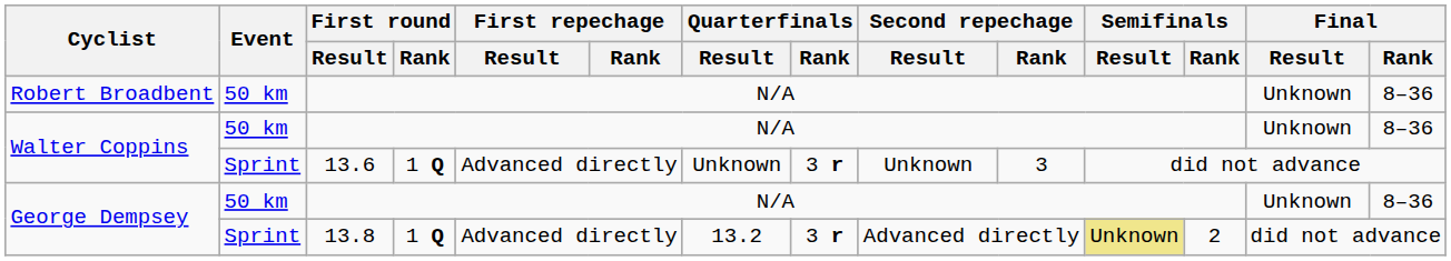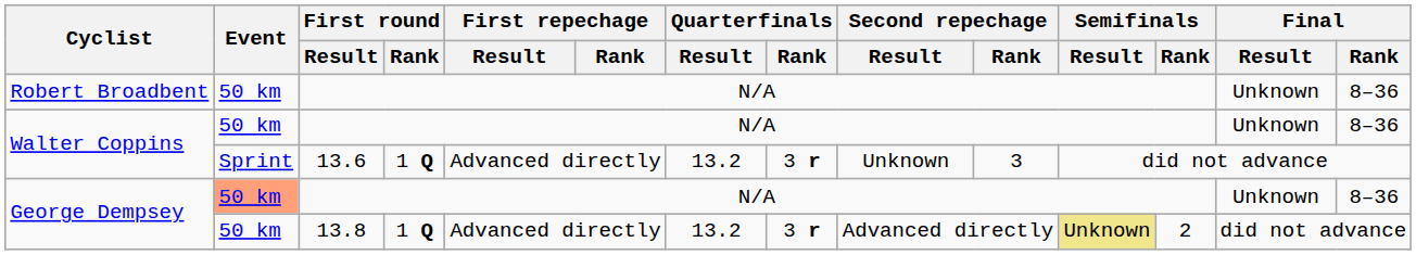 <table class=wikitable style="font-size:90%">
 <tr>
 <th rowspan=2>Cyclist</th>
 <th rowspan=2>Event</th>
 <th colspan=2>First round</th>
 <th colspan=2>First repechage</th>
 <th colspan=2>Quarterfinals</th>
 <th colspan=2>Second repechage</th>
 <th colspan=2>Semifinals</th>
 <th colspan=2>Final</th>
 </tr>
 <tr>
 <th>Result</th>
 <th>Rank</th>
 <th>Result</th>
 <th>Rank</th>
 <th>Result</th>
 <th>Rank</th>
 <th>Result</th>
 <th>Rank</th>
 <th>Result</th>
 <th>Rank</th>
 <th>Result</th>
 <th>Rank</th>
 </tr>
 <tr>
 <td><a href='#'>Robert Broadbent</a></td>
 <td><a href='#'>50 km</a></td>
 <td align=center colspan=10>N/A</td>
 <td align=center>Unknown</td>
 <td align=center>8–36</td>
 </tr>
 <tr>
 <td rowspan=2><a href='#'>Walter Coppins</a></td>
 <td><a href='#'>50 km</a></td>
 <td align=center colspan=10>N/A</td>
 <td align=center>Unknown</td>
 <td align=center>8–36</td>
 </tr>
 <tr>
 <td><a href='#'>Sprint</a></td>
 <td align=center>13.6</td>
 <td align=center>1 <strong>Q</strong></td>
 <td align=center colspan=2>Advanced directly</td>
-<td align=center>Unknown</td>
+<td align=center>13.2</td>
 <td align=center>3 <strong>r</strong></td>
 <td align=center>Unknown</td>
 <td align=center>3</td>
 <td align=center colspan=4>did not advance</td>
 </tr>
 <tr>
 <td rowspan=2><a href='#'>George Dempsey</a></td>
-<td><a href='#'>50 km</a></td>
+<td style="background: lightsalmon;"><a href='#'>50 km</a></td>
 <td align=center colspan=10>N/A</td>
 <td align=center>Unknown</td>
 <td align=center>8–36</td>
 </tr>
 <tr>
-<td><a href='#'>Sprint</a></td>
+<td><a href='#'>50 km</a></td>
 <td align=center>13.8</td>
 <td align=center>1 <strong>Q</strong></td>
 <td align=center colspan=2>Advanced directly</td>
 <td align=center>13.2</td>
 <td align=center>3 <strong>r</strong></td>
 <td align=center colspan=2>Advanced directly</td>
 <td align=center style="background: khaki;">Unknown</td>
 <td align=center>2</td>
 <td align=center colspan=2>did not advance</td>
 </tr>
 </table>
